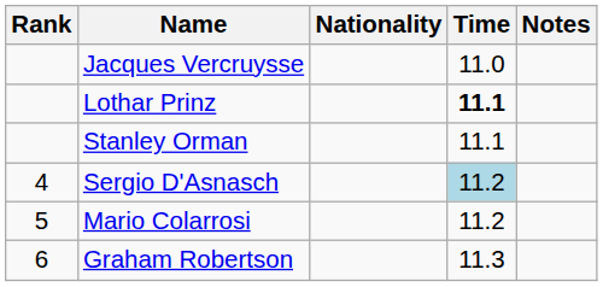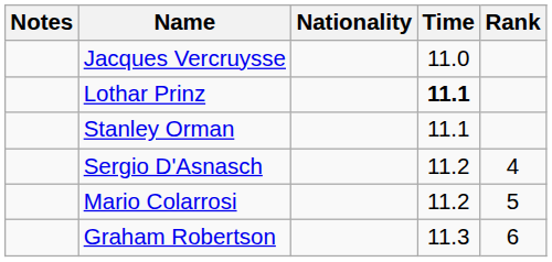 <table class="wikitable sortable" style="text-align:center">
 <tr>
-<th>Rank</th>
+<th>Notes</th>
 <th>Name</th>
 <th>Nationality</th>
 <th>Time</th>
-<th>Notes</th>
+<th>Rank</th>
 </tr>
 <tr>
 <td></td>
 <td align=left><a href='#'>Jacques Vercruysse</a></td>
 <td align=left></td>
 <td>11.0</td>
 <td></td>
 </tr>
 <tr>
 <td></td>
 <td align=left><a href='#'>Lothar Prinz</a></td>
 <td align=left></td>
 <td><strong>11.1</strong></td>
 <td></td>
 </tr>
 <tr>
 <td></td>
 <td align=left><a href='#'>Stanley Orman</a></td>
 <td align=left></td>
 <td>11.1</td>
 <td></td>
 </tr>
 <tr>
-<td>4</td>
+<td></td>
 <td align=left><a href='#'>Sergio D'Asnasch</a></td>
 <td align=left></td>
-<td style="background: lightblue;">11.2</td>
-<td></td>
+<td>11.2</td>
+<td>4</td>
 </tr>
 <tr>
-<td>5</td>
+<td></td>
 <td align=left><a href='#'>Mario Colarrosi</a></td>
 <td align=left></td>
 <td>11.2</td>
-<td></td>
+<td>5</td>
 </tr>
 <tr>
-<td>6</td>
+<td></td>
 <td align=left><a href='#'>Graham Robertson</a></td>
 <td align=left></td>
 <td>11.3</td>
-<td></td>
+<td>6</td>
 </tr>
 </table>
